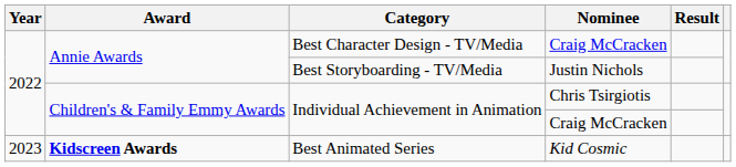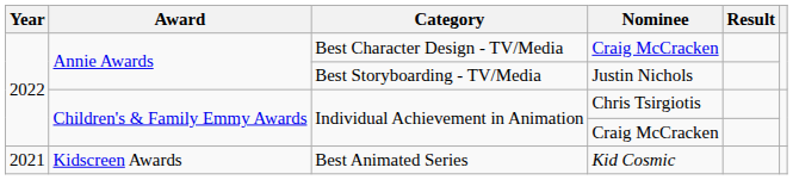 <table class="wikitable sortable">
 <tr>
 <th>Year</th>
 <th>Award</th>
 <th>Category</th>
 <th>Nominee</th>
 <th>Result</th>
 <th></th>
 </tr>
 <tr>
 <td rowspan="4">2022</td>
 <td rowspan="2"><a href='#'>Annie Awards</a></td>
 <td>Best Character Design - TV/Media</td>
 <td><a href='#'>Craig McCracken</a><br></td>
 <td></td>
 <td rowspan="2"></td>
 </tr>
 <tr>
 <td>Best Storyboarding - TV/Media</td>
 <td>Justin Nichols<br></td>
 <td></td>
 </tr>
 <tr>
 <td rowspan="2"><a href='#'>Children's & Family Emmy Awards</a></td>
 <td rowspan="2">Individual Achievement in Animation</td>
 <td>Chris Tsirgiotis<br></td>
 <td></td>
 <td rowspan="2"></td>
 </tr>
 <tr>
 <td>Craig McCracken<br></td>
 <td></td>
 </tr>
 <tr>
-<td rowspan="1">2023</td>
-<td rowspan="1"><strong><a href='#'>Kidscreen</a> Awards</strong></td>
+<td rowspan="1">2021</td>
+<td rowspan="1"><a href='#'>Kidscreen</a> Awards</td>
 <td>Best Animated Series</td>
 <td><em>Kid Cosmic</em></td>
 <td></td>
 <td rowspan="1"></td>
 </tr>
 </table>
